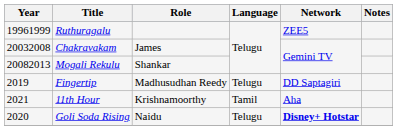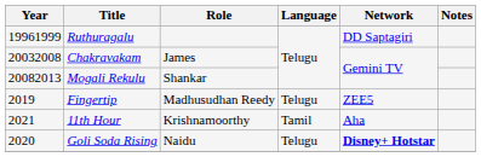 <table class="wikitable sortable" style="background:#f5f5f5;">
 <tr style="background:#B0C4DE;">
 <th>Year</th>
 <th>Title</th>
 <th>Role</th>
 <th>Language</th>
 <th>Network</th>
 <th>Notes</th>
 </tr>
 <tr>
 <td>19961999</td>
 <td><em><a href='#'>Ruthuragalu</a></em></td>
 <td></td>
 <td rowspan="3">Telugu</td>
-<td><a href='#'>ZEE5</a></td>
+<td><a href='#'>DD Saptagiri</a></td>
 <td></td>
 </tr>
 <tr>
 <td>20032008</td>
 <td><em><a href='#'>Chakravakam</a></em></td>
 <td>James</td>
 <td rowspan="2"><a href='#'>Gemini TV</a></td>
 <td></td>
 </tr>
 <tr>
 <td>20082013</td>
 <td><em><a href='#'>Mogali Rekulu</a></em></td>
 <td>Shankar</td>
 <td></td>
 </tr>
 <tr>
 <td>2019</td>
 <td><em><a href='#'>Fingertip</a></em></td>
 <td>Madhusudhan Reedy</td>
 <td>Telugu</td>
-<td><a href='#'>DD Saptagiri</a></td>
+<td><a href='#'>ZEE5</a></td>
 <td></td>
 </tr>
 <tr>
 <td>2021</td>
 <td><em><a href='#'>11th Hour</a></em></td>
 <td>Krishnamoorthy</td>
 <td>Tamil</td>
 <td><a href='#'>Aha</a></td>
 <td></td>
 </tr>
 <tr>
 <td>2020</td>
 <td><em><a href='#'>Goli Soda Rising</a></em></td>
 <td>Naidu</td>
 <td>Telugu</td>
 <td><strong><a href='#'>Disney+ Hotstar</a></strong></td>
 <td></td>
 </tr>
 <tr>
 </tr>
 </table>
